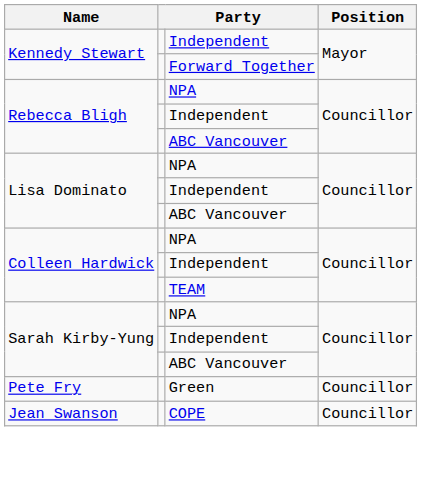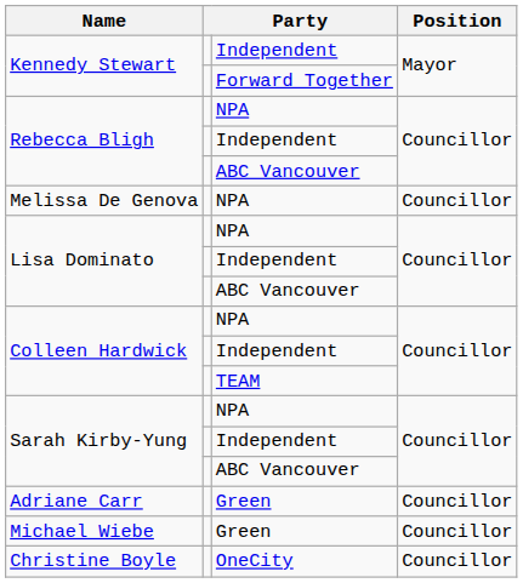 <table class="wikitable sortable">
 <tr>
 <th>Name</th>
 <th colspan="2">Party</th>
 <th>Position</th>
 </tr>
 <tr>
 <td rowspan="2" data-sort-value="Stewart, Kennedy"><a href='#'>Kennedy Stewart</a></td>
 <td></td>
 <td><a href='#'>Independent</a> </td>
 <td rowspan="2">Mayor</td>
 </tr>
 <tr>
 <td></td>
 <td><a href='#'>Forward Together</a> </td>
 </tr>
 <tr>
 <td rowspan="3" data-sort-value="Bligh, Rebecca"><a href='#'>Rebecca Bligh</a></td>
 <td></td>
 <td><a href='#'>NPA</a> </td>
 <td rowspan="3">Councillor</td>
 </tr>
 <tr>
 <td></td>
 <td>Independent </td>
 </tr>
 <tr>
 <td></td>
 <td><a href='#'>ABC Vancouver</a> </td>
+</tr>
+<tr>
+<td data-sort-value="De Genova, Melissa">Melissa De Genova</td>
+<td></td>
+<td>NPA</td>
+<td>Councillor</td>
 </tr>
 <tr>
 <td rowspan="3" data-sort-value="Dominato, Lisa">Lisa Dominato</td>
 <td></td>
 <td>NPA </td>
 <td rowspan="3">Councillor</td>
 </tr>
 <tr>
 <td></td>
 <td>Independent </td>
 </tr>
 <tr>
 <td></td>
 <td>ABC Vancouver </td>
 </tr>
 <tr>
 <td rowspan="3" data-sort-value="Hardwick, Colleen"><a href='#'>Colleen Hardwick</a></td>
 <td></td>
 <td>NPA </td>
 <td rowspan="3">Councillor</td>
 </tr>
 <tr>
 <td></td>
 <td>Independent </td>
 </tr>
 <tr>
 <td></td>
 <td><a href='#'>TEAM</a> </td>
 </tr>
 <tr>
 <td rowspan="3" data-sort-value="Kirby-Yung, Sarah">Sarah Kirby-Yung</td>
 <td></td>
 <td>NPA </td>
 <td rowspan="3">Councillor</td>
 </tr>
 <tr>
 <td></td>
 <td>Independent </td>
 </tr>
 <tr>
 <td></td>
 <td>ABC Vancouver </td>
 </tr>
 <tr>
-<td data-sort-value="Fry, Pete"><a href='#'>Pete Fry</a></td>
+<td data-sort-value="Carr, Adriane"><a href='#'>Adriane Carr</a></td>
+<td></td>
+<td><a href='#'>Green</a></td>
+<td>Councillor</td>
+</tr>
+<tr>
+<td data-sort-value="Wiebe, Michael"><a href='#'>Michael Wiebe</a></td>
 <td></td>
 <td>Green</td>
 <td>Councillor</td>
 </tr>
 <tr>
-<td data-sort-value="Swanson, Jean"><a href='#'>Jean Swanson</a></td>
+<td data-sort-value="Boyle, Christine"><a href='#'>Christine Boyle</a></td>
 <td></td>
-<td><a href='#'>COPE</a></td>
+<td><a href='#'>OneCity</a></td>
 <td>Councillor</td>
 </tr>
 </table>
